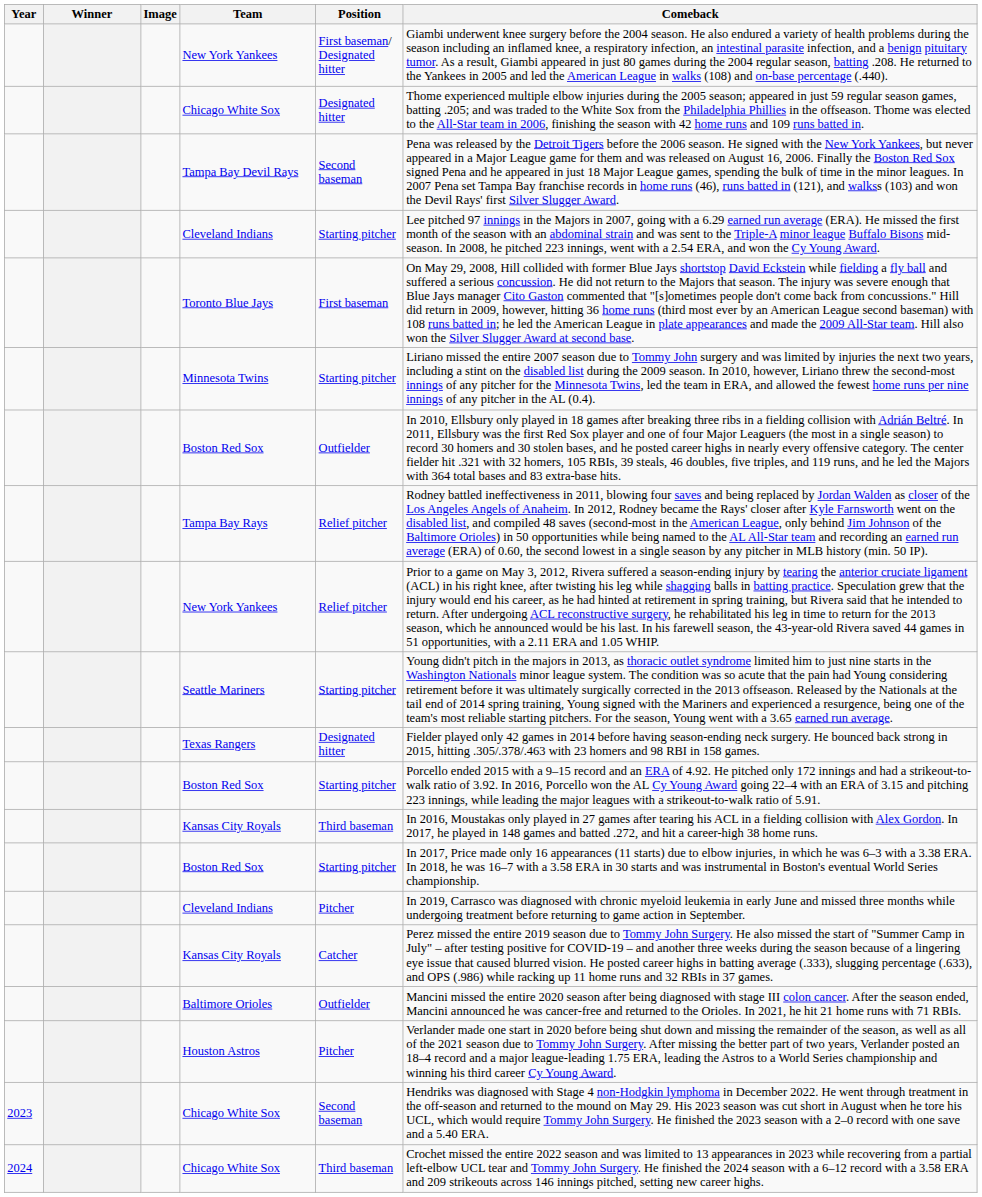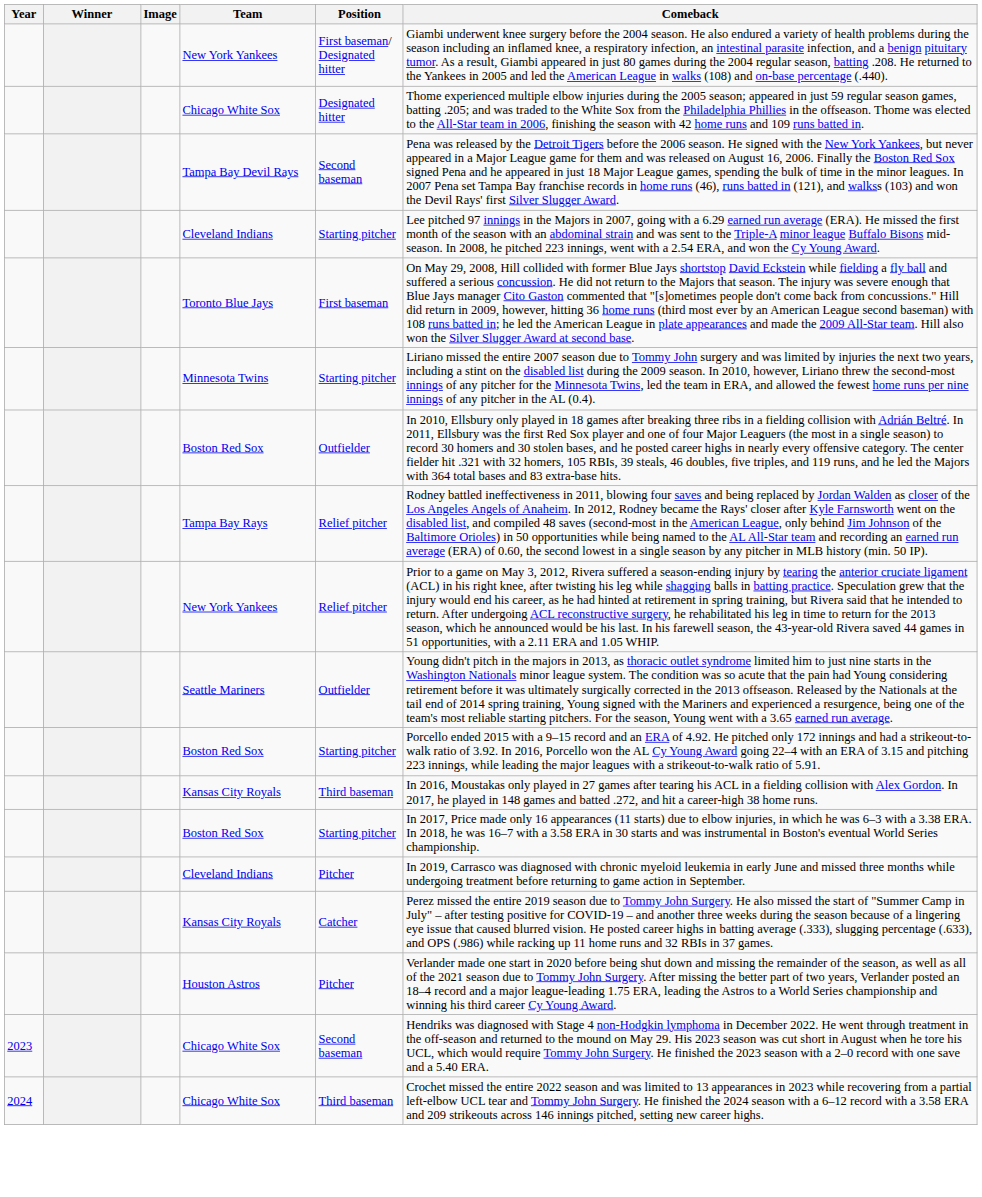 <table class="wikitable sortable plainrowheaders">
 <tr>
 <th scope="col" width="4%">Year</th>
 <th scope="col" width="10%">Winner</th>
 <th scope="col" class="unsortable">Image</th>
 <th scope="col" width="14%">Team</th>
 <th scope="col" width="9%">Position</th>
 <th scope="col" class="unsortable">Comeback</th>
 </tr>
 <tr>
 <td></td>
 <th scope="row"></th>
 <td></td>
 <td><a href='#'>New York Yankees</a></td>
 <td><a href='#'>First baseman</a>/<br><a href='#'>Designated hitter</a></td>
 <td>Giambi underwent knee surgery before the 2004 season. He also endured a variety of health problems during the season including an inflamed knee, a respiratory infection, an <a href='#'>intestinal parasite</a> infection, and a <a href='#'>benign</a> <a href='#'>pituitary tumor</a>. As a result, Giambi appeared in just 80 games during the 2004 regular season, <a href='#'>batting</a> .208. He returned to the Yankees in 2005 and led the <a href='#'>American League</a> in <a href='#'>walks</a> (108) and <a href='#'>on-base percentage</a> (.440).</td>
 </tr>
 <tr>
 <td></td>
 <th scope="row"></th>
 <td></td>
 <td><a href='#'>Chicago White Sox</a></td>
 <td><a href='#'>Designated hitter</a></td>
 <td>Thome experienced multiple elbow injuries during the 2005 season; appeared in just 59 regular season games, batting .205; and was traded to the White Sox from the <a href='#'>Philadelphia Phillies</a> in the offseason. Thome was elected to the <a href='#'>All-Star team in 2006</a>, finishing the season with 42 <a href='#'>home runs</a> and 109 <a href='#'>runs batted in</a>.</td>
 </tr>
 <tr>
 <td></td>
 <th scope="row"></th>
 <td></td>
 <td><a href='#'>Tampa Bay Devil Rays</a></td>
 <td><a href='#'>Second baseman</a></td>
 <td>Pena was released by the <a href='#'>Detroit Tigers</a> before the 2006 season. He signed with the <a href='#'>New York Yankees</a>, but never appeared in a Major League game for them and was released on August 16, 2006. Finally the <a href='#'>Boston Red Sox</a> signed Pena and he appeared in just 18 Major League games, spending the bulk of time in the minor leagues. In 2007 Pena set Tampa Bay franchise records in <a href='#'>home runs</a> (46), <a href='#'>runs batted in</a> (121), and <a href='#'>walks</a>s (103) and won the Devil Rays' first <a href='#'>Silver Slugger Award</a>.</td>
 </tr>
 <tr>
 <td></td>
 <th scope="row"></th>
 <td></td>
 <td><a href='#'>Cleveland Indians</a></td>
 <td><a href='#'>Starting pitcher</a></td>
 <td>Lee pitched 97 <a href='#'>innings</a> in the Majors in 2007, going  with a 6.29 <a href='#'>earned run average</a> (ERA). He missed the first month of the season with an <a href='#'>abdominal strain</a> and was sent to the <a href='#'>Triple-A</a> <a href='#'>minor league</a> <a href='#'>Buffalo Bisons</a> mid-season. In 2008, he pitched 223 innings, went  with a 2.54 ERA, and won the <a href='#'>Cy Young Award</a>.</td>
 </tr>
 <tr>
 <td></td>
 <th scope="row"></th>
 <td></td>
 <td><a href='#'>Toronto Blue Jays</a></td>
 <td><a href='#'>First baseman</a></td>
 <td>On May 29, 2008, Hill collided with former Blue Jays <a href='#'>shortstop</a> <a href='#'>David Eckstein</a> while <a href='#'>fielding</a> a <a href='#'>fly ball</a> and suffered a serious <a href='#'>concussion</a>. He did not return to the Majors that season. The injury was severe enough that Blue Jays manager <a href='#'>Cito Gaston</a> commented that "[s]ometimes people don't come back from concussions." Hill did return in 2009, however, hitting 36 <a href='#'>home runs</a> (third most ever by an American League second baseman) with 108 <a href='#'>runs batted in</a>; he led the American League in <a href='#'>plate appearances</a> and made the <a href='#'>2009 All-Star team</a>. Hill also won the <a href='#'>Silver Slugger Award at second base</a>.</td>
 </tr>
 <tr>
 <td></td>
 <th scope="row"></th>
 <td></td>
 <td><a href='#'>Minnesota Twins</a></td>
 <td><a href='#'>Starting pitcher</a></td>
 <td>Liriano missed the entire 2007 season due to <a href='#'>Tommy John</a> surgery and was limited by injuries the next two years, including a stint on the <a href='#'>disabled list</a> during the 2009 season. In 2010, however, Liriano threw the second-most <a href='#'>innings</a> of any pitcher for the <a href='#'>Minnesota Twins</a>, led the team in ERA, and allowed the fewest <a href='#'>home runs per nine innings</a> of any pitcher in the AL (0.4).</td>
 </tr>
 <tr>
 <td></td>
 <th scope="row"></th>
 <td></td>
 <td><a href='#'>Boston Red Sox</a></td>
 <td><a href='#'>Outfielder</a></td>
 <td>In 2010, Ellsbury only played in 18 games after breaking three ribs in a fielding collision with <a href='#'>Adrián Beltré</a>.  In 2011, Ellsbury was the first Red Sox player and one of four Major Leaguers (the most in a single season) to record 30 homers and 30 stolen bases, and he posted career highs in nearly every offensive category. The center fielder hit .321 with 32 homers, 105 RBIs, 39 steals, 46 doubles, five triples, and 119 runs, and he led the Majors with 364 total bases and 83 extra-base hits.</td>
 </tr>
 <tr>
 <td></td>
 <th scope="row"></th>
 <td></td>
 <td><a href='#'>Tampa Bay Rays</a></td>
 <td><a href='#'>Relief pitcher</a></td>
 <td>Rodney battled ineffectiveness in 2011, blowing four <a href='#'>saves</a> and being replaced by <a href='#'>Jordan Walden</a> as <a href='#'>closer</a> of the <a href='#'>Los Angeles Angels of Anaheim</a>. In 2012, Rodney became the Rays' closer after <a href='#'>Kyle Farnsworth</a> went on the <a href='#'>disabled list</a>, and compiled 48 saves (second-most in the <a href='#'>American League</a>, only behind <a href='#'>Jim Johnson</a> of the <a href='#'>Baltimore Orioles</a>) in 50 opportunities while being named to the <a href='#'>AL All-Star team</a> and recording an <a href='#'>earned run average</a> (ERA) of 0.60, the second lowest in a single season by any pitcher in MLB history (min. 50 IP).</td>
 </tr>
 <tr>
 <td></td>
 <th scope="row"></th>
 <td></td>
 <td><a href='#'>New York Yankees</a></td>
 <td><a href='#'>Relief pitcher</a></td>
 <td>Prior to a game on May 3, 2012, Rivera suffered a season-ending injury by <a href='#'>tearing</a> the <a href='#'>anterior cruciate ligament</a> (ACL) in his right knee, after twisting his leg while <a href='#'>shagging</a> balls in <a href='#'>batting practice</a>. Speculation grew that the injury would end his career, as he had hinted at retirement in spring training, but Rivera said that he intended to return. After undergoing <a href='#'>ACL reconstructive surgery</a>, he rehabilitated his leg in time to return for the 2013 season, which he announced would be his last. In his farewell season, the 43-year-old Rivera saved 44 games in 51 opportunities, with a 2.11 ERA and 1.05 WHIP.</td>
 </tr>
 <tr>
 <td></td>
 <th scope="row"></th>
 <td></td>
 <td><a href='#'>Seattle Mariners</a></td>
-<td><a href='#'>Starting pitcher</a></td>
+<td><a href='#'>Outfielder</a></td>
 <td>Young didn't pitch in the majors in 2013, as <a href='#'>thoracic outlet syndrome</a> limited him to just nine starts in the <a href='#'>Washington Nationals</a> minor league system. The condition was so acute that the pain had Young considering retirement before it was ultimately surgically corrected in the 2013 offseason. Released by the Nationals at the tail end of 2014 spring training, Young signed with the Mariners and experienced a resurgence, being one of the team's most reliable starting pitchers. For the season, Young went  with a 3.65 <a href='#'>earned run average</a>.</td>
-</tr>
-<tr>
-<td></td>
-<th scope="row"></th>
-<td></td>
-<td><a href='#'>Texas Rangers</a></td>
-<td><a href='#'>Designated hitter</a></td>
-<td>Fielder played only 42 games in 2014 before having season-ending neck surgery. He bounced back strong in 2015, hitting .305/.378/.463 with 23 homers and 98 RBI in 158 games.</td>
 </tr>
 <tr>
 <td></td>
 <th scope="row"></th>
 <td></td>
 <td><a href='#'>Boston Red Sox</a></td>
 <td><a href='#'>Starting pitcher</a></td>
 <td>Porcello ended 2015 with a 9–15 record and an <a href='#'>ERA</a> of 4.92. He pitched only 172  innings and had a strikeout-to-walk ratio of 3.92. In 2016, Porcello won the AL <a href='#'>Cy Young Award</a> going 22–4 with an ERA of 3.15 and pitching 223 innings, while leading the major leagues with a strikeout-to-walk ratio of 5.91.</td>
 </tr>
 <tr>
 <td></td>
 <th scope="row"></th>
 <td></td>
 <td><a href='#'>Kansas City Royals</a></td>
 <td><a href='#'>Third baseman</a></td>
 <td>In 2016, Moustakas only played in 27 games after tearing his ACL in a fielding collision with <a href='#'>Alex Gordon</a>. In 2017, he played in 148 games and batted .272, and hit a career-high 38 home runs.</td>
 </tr>
 <tr>
 <td></td>
 <th scope="row"></th>
 <td></td>
 <td><a href='#'>Boston Red Sox</a></td>
 <td><a href='#'>Starting pitcher</a></td>
 <td>In 2017, Price made only 16 appearances (11 starts) due to elbow injuries, in which he was 6–3 with a 3.38 ERA. In 2018, he was 16–7 with a 3.58 ERA in 30 starts and was instrumental in Boston's eventual World Series championship.</td>
 </tr>
 <tr>
 <td></td>
 <th scope="row"></th>
 <td></td>
 <td><a href='#'>Cleveland Indians</a></td>
 <td><a href='#'>Pitcher</a></td>
 <td>In 2019, Carrasco was diagnosed with chronic myeloid leukemia in early June and missed three months while undergoing treatment before returning to game action in September.</td>
 </tr>
 <tr>
 <td></td>
 <th scope="row"></th>
 <td></td>
 <td><a href='#'>Kansas City Royals</a></td>
 <td><a href='#'>Catcher</a></td>
 <td>Perez missed the entire 2019 season due to <a href='#'>Tommy John Surgery</a>. He also missed the start of "Summer Camp in July" – after testing positive for COVID-19 – and another three weeks during the season because of a lingering eye issue that caused blurred vision. He posted career highs in batting average (.333), slugging percentage (.633), and OPS (.986) while racking up 11 home runs and 32 RBIs in 37 games.</td>
 </tr>
 <tr>
 <td></td>
 <th scope="row"></th>
 <td></td>
-<td><a href='#'>Baltimore Orioles</a></td>
-<td><a href='#'>Outfielder</a></td>
-<td>Mancini missed the entire 2020 season after being diagnosed with stage III <a href='#'>colon cancer</a>. After the season ended, Mancini announced he was cancer-free and returned to the Orioles. In 2021, he hit 21 home runs with 71 RBIs.</td>
-</tr>
-<tr>
-<td></td>
-<th scope="row"></th>
-<td></td>
 <td><a href='#'>Houston Astros</a></td>
 <td><a href='#'>Pitcher</a></td>
 <td>Verlander made one start in 2020 before being shut down and missing the remainder of the season, as well as all of the 2021 season due to <a href='#'>Tommy John Surgery</a>. After missing the better part of two years, Verlander posted an 18–4 record and a major league-leading 1.75 ERA, leading the Astros to a World Series championship and winning his third career <a href='#'>Cy Young Award</a>.</td>
 </tr>
 <tr>
 <td><a href='#'>2023</a></td>
 <th scope="row"></th>
 <td></td>
 <td><a href='#'>Chicago White Sox</a></td>
 <td><a href='#'>Second baseman</a></td>
 <td>Hendriks was diagnosed with Stage 4 <a href='#'>non-Hodgkin lymphoma</a> in December 2022. He went through treatment in the off-season and returned to the mound on May 29. His 2023 season was cut short in August when he tore his UCL, which would require <a href='#'>Tommy John Surgery</a>. He finished the 2023 season with a 2–0 record with one save and a 5.40 ERA.</td>
 </tr>
 <tr>
 <td><a href='#'>2024</a></td>
 <th scope="row"></th>
 <td></td>
 <td><a href='#'>Chicago White Sox</a></td>
 <td><a href='#'>Third baseman</a></td>
 <td>Crochet missed the entire 2022 season and was limited to 13 appearances in 2023 while recovering from a partial left-elbow UCL tear and <a href='#'>Tommy John Surgery</a>. He finished the 2024 season with a 6–12 record with a 3.58 ERA and 209 strikeouts across 146 innings pitched, setting new career highs.</td>
 </tr>
 </table>
